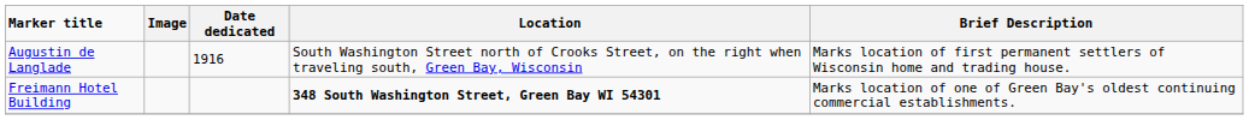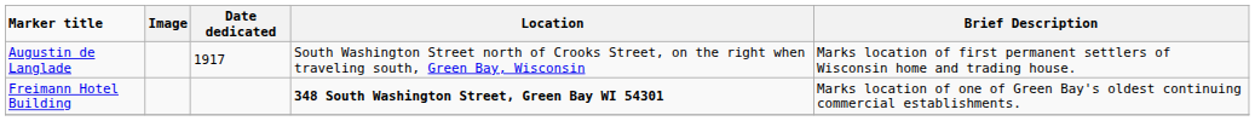 <table class="wikitable sortable" style="width:98%">
 <tr>
 <td><strong>Marker title</strong></td>
 <th class="unsortable"><strong>Image</strong></th>
 <th><strong>Date dedicated</strong></th>
 <th><strong>Location</strong></th>
 <th><strong>Brief Description</strong></th>
 </tr>
 <tr ->
 <td><a href='#'>Augustin de Langlade</a></td>
 <td></td>
-<td>1916</td>
+<td>1917</td>
 <td>South Washington Street north of Crooks Street, on the right when traveling south, <a href='#'>Green Bay, Wisconsin</a><br><small></small></td>
 <td>Marks location of first permanent settlers of Wisconsin home and trading house.</td>
 </tr>
 <tr ->
 <td><a href='#'>Freimann Hotel Building</a></td>
 <td></td>
 <td></td>
 <td><strong>348 South Washington Street, Green Bay WI 54301<br><small></small></strong></td>
 <td>Marks location of one of Green Bay's oldest continuing commercial establishments.</td>
 </tr>
 <tr ->
 </tr>
 </table>
